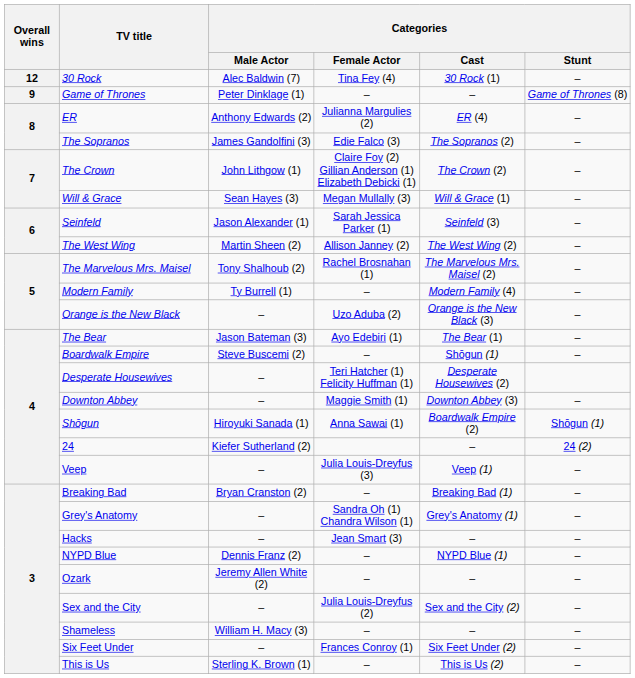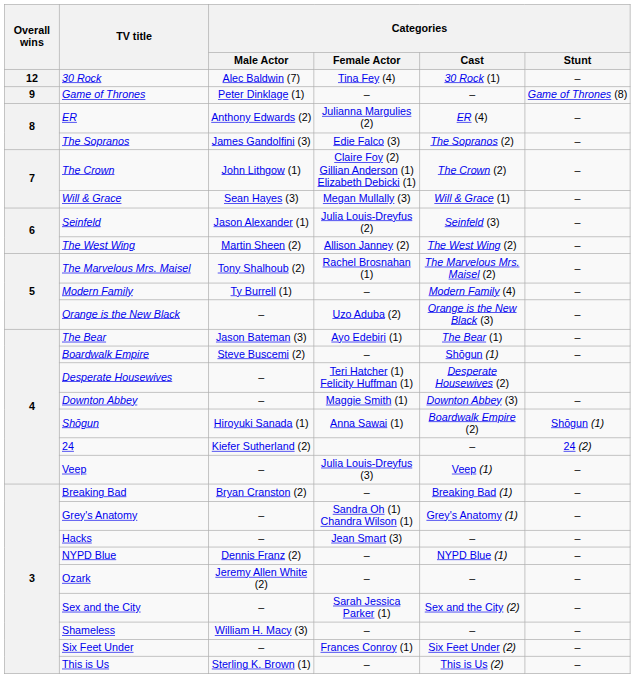 <table class="wikitable" style="text-align: center">
 <tr style="height:4.5em;">
 <th rowspan="2" width="75">Overall wins</th>
 <th rowspan="2" width="215">TV title</th>
 <th colspan="4">Categories</th>
 </tr>
 <tr style="text-align: center">
 <th width="150">Male Actor</th>
 <th width="150">Female Actor</th>
 <th width="150">Cast</th>
 <th width="150">Stunt</th>
 </tr>
 <tr>
 <th>12</th>
 <td align="left"><em><a href='#'>30 Rock</a></em></td>
 <td><a href='#'>Alec Baldwin</a> (7)</td>
 <td><a href='#'>Tina Fey</a> (4)</td>
 <td><em><a href='#'>30 Rock</a></em> (1)</td>
 <td>–</td>
 </tr>
 <tr>
 <th>9</th>
 <td align="left"><em><a href='#'>Game of Thrones</a></em></td>
 <td><a href='#'>Peter Dinklage</a> (1)</td>
 <td>–</td>
 <td>–</td>
 <td><em><a href='#'>Game of Thrones</a></em> (8)</td>
 </tr>
 <tr>
 <th rowspan="2">8</th>
 <td align="left"><em><a href='#'>ER</a></em></td>
 <td><a href='#'>Anthony Edwards</a> (2)</td>
 <td><a href='#'>Julianna Margulies</a> (2)</td>
 <td><em><a href='#'>ER</a></em> (4)</td>
 <td>–</td>
 </tr>
 <tr>
 <td align="left"><em><a href='#'>The Sopranos</a></em></td>
 <td><a href='#'>James Gandolfini</a> (3)</td>
 <td><a href='#'>Edie Falco</a> (3)</td>
 <td><em><a href='#'>The Sopranos</a></em> (2)</td>
 <td>–</td>
 </tr>
 <tr>
 <th rowspan="2">7</th>
 <td align="left"><em><a href='#'>The Crown</a></em></td>
 <td><a href='#'>John Lithgow</a> (1)</td>
 <td><a href='#'>Claire Foy</a> (2) <br> <a href='#'>Gillian Anderson</a> (1) <br><a href='#'>Elizabeth Debicki</a> (1)</td>
 <td><em><a href='#'>The Crown</a></em> (2)</td>
 <td>–</td>
 </tr>
 <tr>
 <td align="left"><em><a href='#'>Will & Grace</a></em></td>
 <td><a href='#'>Sean Hayes</a> (3)</td>
 <td><a href='#'>Megan Mullally</a> (3)</td>
 <td><em><a href='#'>Will & Grace</a></em> (1)</td>
 <td>–</td>
 </tr>
 <tr>
 <th rowspan="2">6</th>
 <td align="left"><em><a href='#'>Seinfeld</a></em></td>
 <td><a href='#'>Jason Alexander</a> (1)</td>
-<td><a href='#'>Sarah Jessica Parker</a> (1)</td>
+<td><a href='#'>Julia Louis-Dreyfus</a> (2)</td>
 <td><em><a href='#'>Seinfeld</a></em> (3)</td>
 <td>–</td>
 </tr>
 <tr>
 <td align="left"><em><a href='#'>The West Wing</a></em></td>
 <td><a href='#'>Martin Sheen</a> (2)</td>
 <td><a href='#'>Allison Janney</a> (2)</td>
 <td><em><a href='#'>The West Wing</a></em> (2)</td>
 <td>–</td>
 </tr>
 <tr>
 <th rowspan="3">5</th>
 <td align="left"><em><a href='#'>The Marvelous Mrs. Maisel</a></em></td>
 <td><a href='#'>Tony Shalhoub</a> (2)</td>
 <td><a href='#'>Rachel Brosnahan</a> (1)</td>
 <td><em><a href='#'>The Marvelous Mrs. Maisel</a></em> (2)</td>
 <td>–</td>
 </tr>
 <tr>
 <td align="left"><em><a href='#'>Modern Family</a></em></td>
 <td><a href='#'>Ty Burrell</a> (1)</td>
 <td>–</td>
 <td><em><a href='#'>Modern Family</a></em> (4)</td>
 <td>–</td>
 </tr>
 <tr>
 <td align="left"><em><a href='#'>Orange is the New Black</a></em></td>
 <td>–</td>
 <td><a href='#'>Uzo Aduba</a> (2)</td>
 <td><em><a href='#'>Orange is the New Black</a></em> (3)</td>
 <td>–</td>
 </tr>
 <tr>
 <th rowspan="7">4</th>
 <td align="left"><a href='#'><em>The Bear</em></a></td>
 <td><a href='#'>Jason Bateman</a> (3)</td>
 <td><a href='#'>Ayo Edebiri</a> (1)</td>
 <td><a href='#'><em>The Bear</em></a> (1)</td>
 <td>–</td>
 </tr>
 <tr>
 <td align="left"><em><a href='#'>Boardwalk Empire</a></em></td>
 <td><a href='#'>Steve Buscemi</a> (2)</td>
 <td>–</td>
 <td></em><a href='#'>Shōgun</a><em> (1)</td>
 <td>–</td>
 </tr>
 <tr>
 <td align="left"><em><a href='#'>Desperate Housewives</a></em></td>
 <td>–</td>
 <td><a href='#'>Teri Hatcher</a> (1)<br><a href='#'>Felicity Huffman</a> (1)</td>
 <td><em><a href='#'>Desperate Housewives</a></em> (2)</td>
 <td></td>
 </tr>
 <tr>
 <td align="left"><em><a href='#'>Downton Abbey</a></em></td>
 <td>–</td>
 <td><a href='#'>Maggie Smith</a> (1)</td>
 <td><em><a href='#'>Downton Abbey</a></em> (3)</td>
 <td>–</td>
 </tr>
 <tr>
 <td align="left"><em><a href='#'>Shōgun</a></td>
 <td><a href='#'>Hiroyuki Sanada</a> (1)</td>
 <td><a href='#'>Anna Sawai</a> (1)</td>
 <td><em><a href='#'>Boardwalk Empire</a></em> (2)</td>
 <td></em><a href='#'>Shōgun</a><em> (1)</td>
 </tr>
 <tr>
 <td align="left"></em><a href='#'>24</a><em></td>
 <td><a href='#'>Kiefer Sutherland</a> (2)</td>
 <td></td>
 <td>–</td>
 <td></em><a href='#'>24</a><em> (2)</td>
 </tr>
 <tr>
 <td align="left"></em><a href='#'>Veep</a><em></td>
 <td>–</td>
 <td><a href='#'>Julia Louis-Dreyfus</a> (3)</td>
 <td></em><a href='#'>Veep</a><em> (1)</td>
 <td>–</td>
 </tr>
 <tr>
 <th rowspan="9">3</th>
 <td align="left"></em><a href='#'>Breaking Bad</a><em></td>
 <td><a href='#'>Bryan Cranston</a> (2)</td>
 <td>–</td>
 <td></em><a href='#'>Breaking Bad</a><em> (1)</td>
 <td>–</td>
 </tr>
 <tr>
 <td align="left"></em><a href='#'>Grey's Anatomy</a><em></td>
 <td>–</td>
 <td><a href='#'>Sandra Oh</a> (1)<br><a href='#'>Chandra Wilson</a> (1)</td>
 <td></em><a href='#'>Grey's Anatomy</a><em> (1)</td>
 <td>–</td>
 </tr>
 <tr>
 <td align="left"></em><a href='#'>Hacks</a><em></td>
 <td>–</td>
 <td><a href='#'>Jean Smart</a> (3)</td>
 <td>–</td>
 <td>–</td>
 </tr>
 <tr>
 <td align="left"></em><a href='#'>NYPD Blue</a><em></td>
 <td><a href='#'>Dennis Franz</a> (2)</td>
 <td>–</td>
 <td></em><a href='#'>NYPD Blue</a><em> (1)</td>
 <td>–</td>
 </tr>
 <tr>
 <td align="left"></em><a href='#'>Ozark</a><em></td>
 <td><a href='#'>Jeremy Allen White</a> (2)</td>
 <td>–</td>
 <td>–</td>
 <td>–</td>
 </tr>
 <tr>
 <td align="left"></em><a href='#'>Sex and the City</a><em></td>
 <td>–</td>
-<td><a href='#'>Julia Louis-Dreyfus</a> (2)</td>
+<td><a href='#'>Sarah Jessica Parker</a> (1)</td>
 <td></em><a href='#'>Sex and the City</a><em> (2)</td>
 <td>–</td>
 </tr>
 <tr>
 <td align="left"></em><a href='#'>Shameless</a><em></td>
 <td><a href='#'>William H. Macy</a> (3)</td>
 <td>–</td>
 <td>–</td>
 <td>–</td>
 </tr>
 <tr>
 <td align="left"></em><a href='#'>Six Feet Under</a><em></td>
 <td>–</td>
 <td><a href='#'>Frances Conroy</a> (1)</td>
 <td></em><a href='#'>Six Feet Under</a><em> (2)</td>
 <td>–</td>
 </tr>
 <tr>
 <td align="left"></em><a href='#'>This is Us</a><em></td>
 <td><a href='#'>Sterling K. Brown</a> (1)</td>
 <td>–</td>
 <td></em><a href='#'>This is Us</a><em> (2)</td>
 <td>–</td>
 </tr>
 </table>
